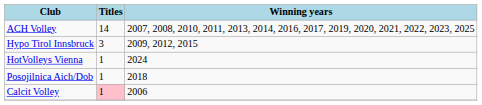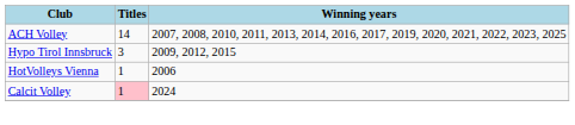 <table class=wikitable>
 <tr align=center style="background:#efefef;">
 <th style="background:lightblue;">Club</th>
 <th style="background:lightblue;">Titles</th>
 <th style="background:lightblue;">Winning years</th>
 </tr>
 <tr>
 <td> <a href='#'>ACH Volley</a></td>
 <td>14</td>
 <td>2007, 2008, 2010, 2011, 2013, 2014, 2016, 2017, 2019, 2020, 2021, 2022, 2023, 2025</td>
 </tr>
 <tr>
 <td> <a href='#'>Hypo Tirol Innsbruck</a></td>
 <td>3</td>
 <td>2009, 2012, 2015</td>
 </tr>
 <tr>
 <td> <a href='#'>HotVolleys Vienna</a></td>
 <td>1</td>
-<td>2024</td>
-</tr>
-<tr>
-<td> <a href='#'>Posojilnica Aich/Dob</a></td>
-<td>1</td>
-<td>2018</td>
+<td>2006</td>
 </tr>
 <tr>
 <td> <a href='#'>Calcit Volley</a></td>
 <td style="background: pink;">1</td>
-<td>2006</td>
+<td>2024</td>
 </tr>
 <tr>
 </tr>
 </table>
